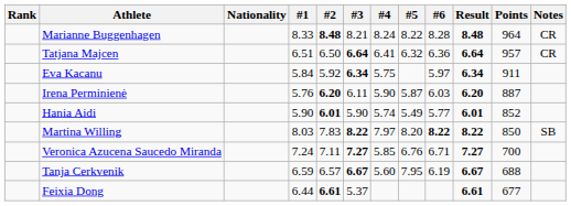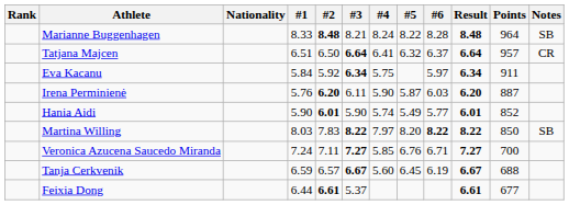 <table class="wikitable sortable" style="text-align:center">
 <tr>
 <th>Rank</th>
 <th>Athlete</th>
 <th>Nationality</th>
 <th>#1</th>
 <th>#2</th>
 <th>#3</th>
 <th>#4</th>
 <th>#5</th>
 <th>#6</th>
 <th>Result</th>
 <th>Points</th>
 <th>Notes</th>
 </tr>
 <tr>
 <td></td>
 <td align=left><a href='#'>Marianne Buggenhagen</a></td>
 <td align=left></td>
 <td>8.33</td>
 <td><strong>8.48</strong></td>
 <td>8.21</td>
 <td>8.24</td>
 <td>8.22</td>
 <td>8.28</td>
 <td><strong>8.48</strong></td>
 <td>964</td>
-<td>CR</td>
+<td>SB</td>
 </tr>
 <tr>
 <td></td>
 <td align=left><a href='#'>Tatjana Majcen</a></td>
 <td align=left></td>
 <td>6.51</td>
 <td>6.50</td>
 <td><strong>6.64</strong></td>
 <td>6.41</td>
 <td>6.32</td>
-<td>6.36</td>
+<td>6.37</td>
 <td><strong>6.64</strong></td>
 <td>957</td>
 <td>CR</td>
 </tr>
 <tr>
 <td></td>
 <td align=left><a href='#'>Eva Kacanu</a></td>
 <td align=left></td>
 <td>5.84</td>
 <td>5.92</td>
 <td><strong>6.34</strong></td>
 <td>5.75</td>
 <td></td>
 <td>5.97</td>
 <td><strong>6.34</strong></td>
 <td>911</td>
 <td></td>
 </tr>
 <tr>
 <td></td>
 <td align=left><a href='#'>Irena Perminienė</a></td>
 <td align=left></td>
 <td>5.76</td>
 <td><strong>6.20</strong></td>
 <td>6.11</td>
 <td>5.90</td>
 <td>5.87</td>
 <td>6.03</td>
 <td><strong>6.20</strong></td>
 <td>887</td>
 <td></td>
 </tr>
 <tr>
 <td></td>
 <td align=left><a href='#'>Hania Aidi</a></td>
 <td align=left></td>
 <td>5.90</td>
 <td><strong>6.01</strong></td>
 <td>5.90</td>
 <td>5.74</td>
 <td>5.49</td>
 <td>5.77</td>
 <td><strong>6.01</strong></td>
 <td>852</td>
 <td></td>
 </tr>
 <tr>
 <td></td>
 <td align=left><a href='#'>Martina Willing</a></td>
 <td align=left></td>
 <td>8.03</td>
 <td>7.83</td>
 <td><strong>8.22</strong></td>
 <td>7.97</td>
 <td>8.20</td>
 <td><strong>8.22</strong></td>
 <td><strong>8.22</strong></td>
 <td>850</td>
 <td>SB</td>
 </tr>
 <tr>
 <td></td>
 <td align=left><a href='#'>Veronica Azucena Saucedo Miranda</a></td>
 <td align=left></td>
 <td>7.24</td>
 <td>7.11</td>
 <td><strong>7.27</strong></td>
 <td>5.85</td>
 <td>6.76</td>
 <td>6.71</td>
 <td><strong>7.27</strong></td>
 <td>700</td>
 <td></td>
 </tr>
 <tr>
 <td></td>
 <td align=left><a href='#'>Tanja Cerkvenik</a></td>
 <td align=left></td>
 <td>6.59</td>
 <td>6.57</td>
 <td><strong>6.67</strong></td>
 <td>5.60</td>
-<td>7.95</td>
+<td>6.45</td>
 <td>6.19</td>
 <td><strong>6.67</strong></td>
 <td>688</td>
 <td></td>
 </tr>
 <tr>
 <td></td>
 <td align=left><a href='#'>Feixia Dong</a></td>
 <td align=left></td>
 <td>6.44</td>
 <td><strong>6.61</strong></td>
 <td>5.37</td>
 <td></td>
 <td></td>
 <td></td>
 <td><strong>6.61</strong></td>
 <td>677</td>
 <td></td>
 </tr>
 </table>
